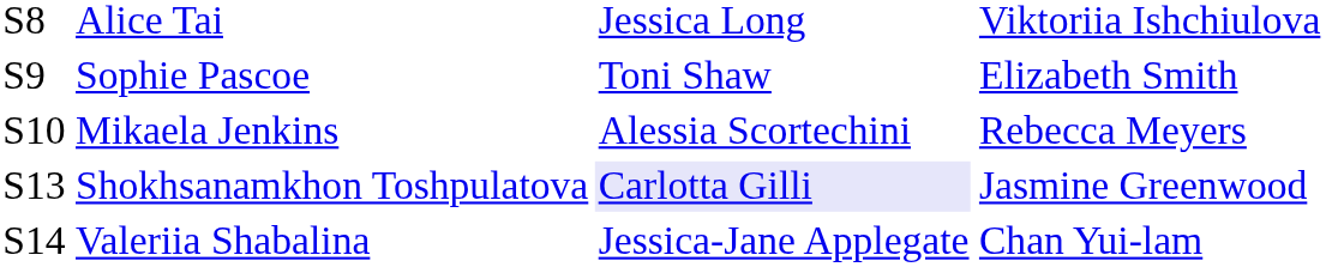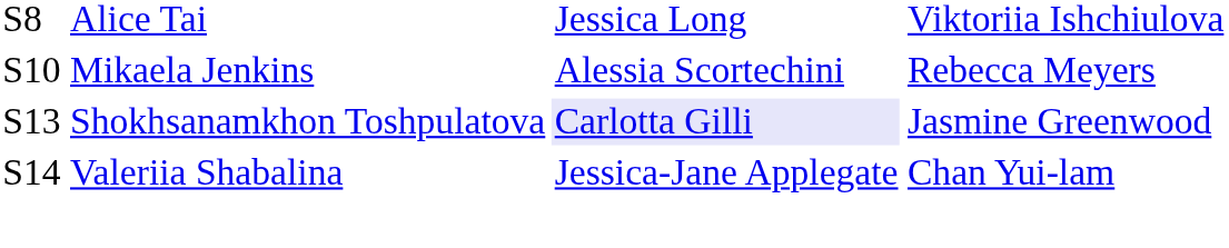 <table>
 <tr>
 <td>S8</td>
 <td><a href='#'>Alice Tai</a><br></td>
 <td><a href='#'>Jessica Long</a><br></td>
 <td><a href='#'>Viktoriia Ishchiulova</a><br></td>
-</tr>
-<tr>
-<td>S9</td>
-<td><a href='#'>Sophie Pascoe</a><br></td>
-<td><a href='#'>Toni Shaw</a><br></td>
-<td><a href='#'>Elizabeth Smith</a><br></td>
 </tr>
 <tr>
 <td>S10</td>
 <td><a href='#'>Mikaela Jenkins</a><br></td>
 <td><a href='#'>Alessia Scortechini</a><br></td>
 <td><a href='#'>Rebecca Meyers</a><br></td>
 </tr>
 <tr>
 <td>S13</td>
 <td><a href='#'>Shokhsanamkhon Toshpulatova</a><br></td>
 <td style="background: lavender;"><a href='#'>Carlotta Gilli</a><br></td>
 <td><a href='#'>Jasmine Greenwood</a><br></td>
 </tr>
 <tr>
 <td>S14</td>
 <td><a href='#'>Valeriia Shabalina</a><br></td>
 <td><a href='#'>Jessica-Jane Applegate</a><br></td>
 <td><a href='#'>Chan Yui-lam</a><br></td>
 </tr>
 </table>
